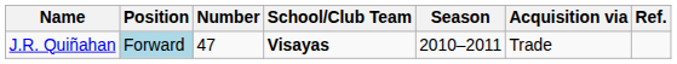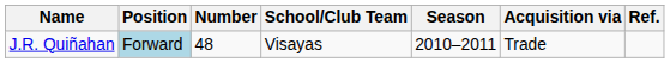 <table class="wikitable sortable">
 <tr>
 <th class="unsortable">Name</th>
 <th>Position</th>
 <th>Number</th>
 <th>School/Club Team</th>
 <th>Season</th>
 <th>Acquisition via</th>
 <th class=unsortable>Ref.</th>
 </tr>
 <tr>
 <td><a href='#'>J.R. Quiñahan</a></td>
 <td style="background: lightblue;">Forward</td>
-<td>47</td>
-<td><strong>Visayas</strong></td>
+<td>48</td>
+<td>Visayas</td>
 <td>2010–2011</td>
 <td>Trade</td>
 <td></td>
 </tr>
 </table>
